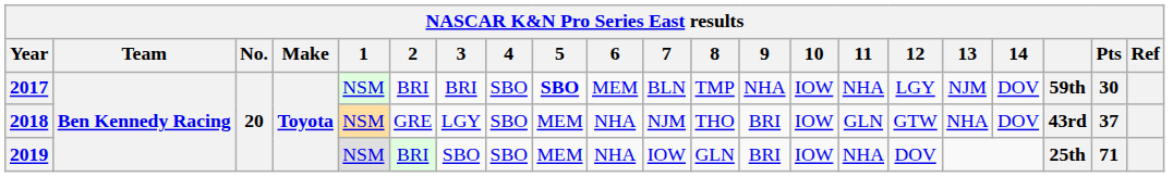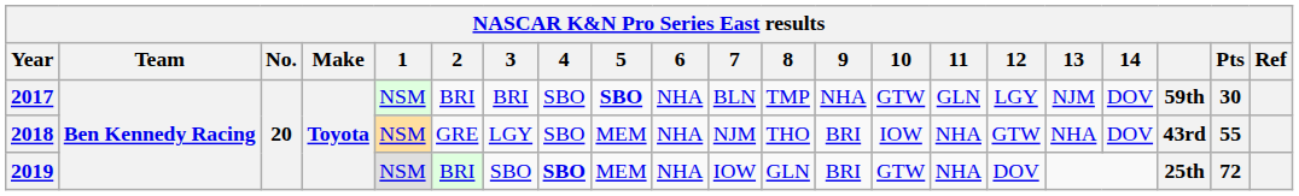 <table class="wikitable" style="text-align:center; font-size:75%">
 <tr>
 <th colspan=23><a href='#'>NASCAR K&N Pro Series East</a> results</th>
 </tr>
 <tr>
 <th>Year</th>
 <th>Team</th>
 <th>No.</th>
 <th>Make</th>
 <th>1</th>
 <th>2</th>
 <th>3</th>
 <th>4</th>
 <th>5</th>
 <th>6</th>
 <th>7</th>
 <th>8</th>
 <th>9</th>
 <th>10</th>
 <th>11</th>
 <th>12</th>
 <th>13</th>
 <th>14</th>
 <th></th>
 <th>Pts</th>
 <th>Ref</th>
 </tr>
 <tr>
 <th><a href='#'>2017</a></th>
 <th rowspan=3><a href='#'>Ben Kennedy Racing</a></th>
 <th rowspan=3>20</th>
 <th rowspan=3><a href='#'>Toyota</a></th>
 <td style="background:#DFFFDF;"><a href='#'>NSM</a><br></td>
 <td><a href='#'>BRI</a></td>
 <td><a href='#'>BRI</a></td>
 <td><a href='#'>SBO</a></td>
 <td><strong><a href='#'>SBO</a></strong></td>
-<td><a href='#'>MEM</a></td>
+<td><a href='#'>NHA</a></td>
 <td><a href='#'>BLN</a></td>
 <td><a href='#'>TMP</a></td>
 <td><a href='#'>NHA</a></td>
-<td><a href='#'>IOW</a></td>
-<td><a href='#'>NHA</a></td>
+<td><a href='#'>GTW</a></td>
+<td><a href='#'>GLN</a></td>
 <td><a href='#'>LGY</a></td>
 <td><a href='#'>NJM</a></td>
 <td><a href='#'>DOV</a></td>
 <th>59th</th>
 <th>30</th>
 <th></th>
 </tr>
 <tr>
 <th><a href='#'>2018</a></th>
 <td style="background:#FFDF9F;"><a href='#'>NSM</a><br></td>
 <td><a href='#'>GRE</a></td>
 <td><a href='#'>LGY</a></td>
 <td><a href='#'>SBO</a></td>
 <td><a href='#'>MEM</a></td>
 <td><a href='#'>NHA</a></td>
 <td><a href='#'>NJM</a></td>
 <td><a href='#'>THO</a></td>
 <td><a href='#'>BRI</a></td>
 <td><a href='#'>IOW</a></td>
-<td><a href='#'>GLN</a></td>
+<td><a href='#'>NHA</a></td>
 <td><a href='#'>GTW</a></td>
 <td><a href='#'>NHA</a></td>
 <td><a href='#'>DOV</a></td>
 <th>43rd</th>
-<th>37</th>
+<th>55</th>
 <th></th>
 </tr>
 <tr>
 <th><a href='#'>2019</a></th>
 <td style="background:#DFDFDF;"><a href='#'>NSM</a><br></td>
 <td style="background:#DFFFDF;"><a href='#'>BRI</a><br></td>
 <td><a href='#'>SBO</a></td>
-<td><a href='#'>SBO</a></td>
+<td><strong><a href='#'>SBO</a></strong></td>
 <td><a href='#'>MEM</a></td>
 <td><a href='#'>NHA</a></td>
 <td><a href='#'>IOW</a></td>
 <td><a href='#'>GLN</a></td>
 <td><a href='#'>BRI</a></td>
-<td><a href='#'>IOW</a></td>
+<td><a href='#'>GTW</a></td>
 <td><a href='#'>NHA</a></td>
 <td><a href='#'>DOV</a></td>
 <td colspan=2></td>
 <th>25th</th>
-<th>71</th>
+<th>72</th>
 <th></th>
 </tr>
 </table>
